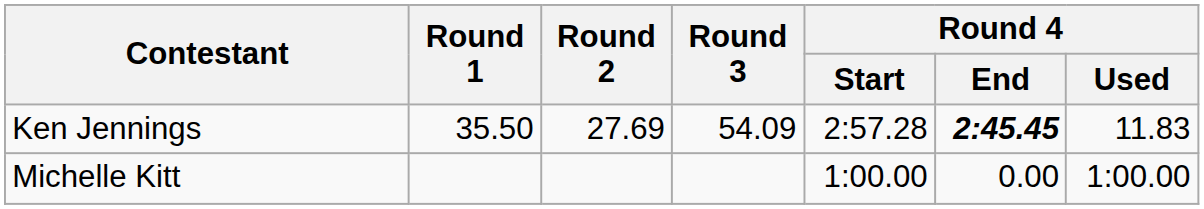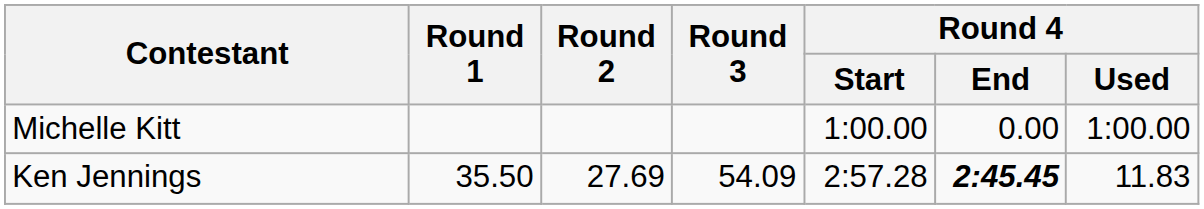 <table class="wikitable">
 <tr>
 <th rowspan="2" width="200">Contestant</th>
 <th rowspan="2" width="60">Round 1</th>
 <th rowspan="2" width="60">Round 2</th>
 <th rowspan="2" width="60">Round 3</th>
 <th colspan="3">Round 4</th>
 </tr>
 <tr>
 <th width="60">Start</th>
 <th width="60">End</th>
 <th width="60">Used</th>
 </tr>
 <tr>
+<td> Michelle Kitt</td>
+<td align = right></td>
+<td align = right></td>
+<td align = right></td>
+<td align = right>1:00.00</td>
+<td align = right>0.00</td>
+<td align = right>1:00.00</td>
+</tr>
+<tr>
 <td> Ken Jennings</td>
 <td align = right>35.50</td>
 <td align = right>27.69</td>
 <td align = right>54.09</td>
 <td align = right>2:57.28</td>
 <td align = right><strong><em>2:45.45</em></strong></td>
 <td align = right>11.83</td>
 </tr>
-<tr>
-<td> Michelle Kitt</td>
-<td align = right></td>
-<td align = right></td>
-<td align = right></td>
-<td align = right>1:00.00</td>
-<td align = right>0.00</td>
-<td align = right>1:00.00</td>
-</tr>
 </table>
